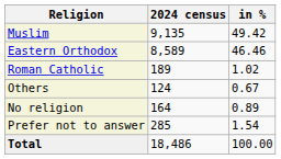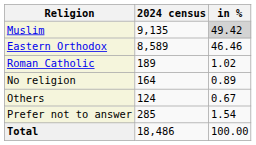 <table class="wikitable">
 <tr>
 <th>Religion</th>
 <th>2024 census</th>
 <th>in %</th>
 </tr>
 <tr>
 <td style="background:#F5F5DC;"><a href='#'>Muslim</a></td>
 <td>9,135</td>
-<td>49.42</td>
+<td style="background: lightgrey;">49.42</td>
 </tr>
 <tr>
 <td style="background:#F5F5DC;"><a href='#'>Eastern Orthodox</a></td>
 <td>8,589</td>
 <td>46.46</td>
 </tr>
 <tr>
 <td style="background:#F5F5DC;"><a href='#'>Roman Catholic</a></td>
 <td>189</td>
 <td>1.02</td>
 </tr>
 <tr>
+<td style="background:#F5F5DC;">No religion</td>
+<td>164</td>
+<td>0.89</td>
+</tr>
+<tr>
 <td style="background:#F5F5DC;">Others</td>
 <td>124</td>
 <td>0.67</td>
-</tr>
-<tr>
-<td style="background:#F5F5DC;">No religion</td>
-<td>164</td>
-<td>0.89</td>
 </tr>
 <tr>
 <td style="background:#F5F5DC;">Prefer not to answer</td>
 <td>285</td>
 <td>1.54</td>
 </tr>
 <tr>
 <td style="background:#F0F0F0;"><strong>Total</strong></td>
 <td>18,486</td>
 <td>100.00</td>
 </tr>
 </table>
